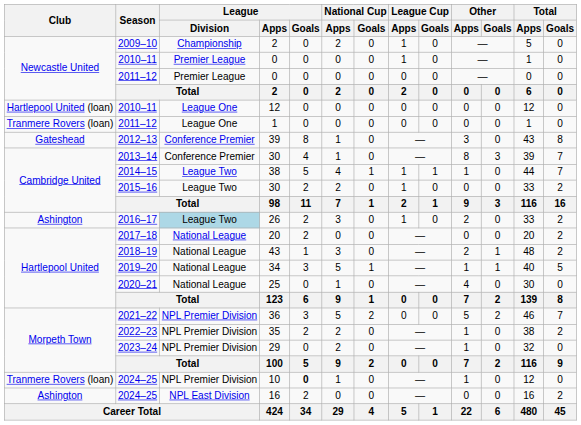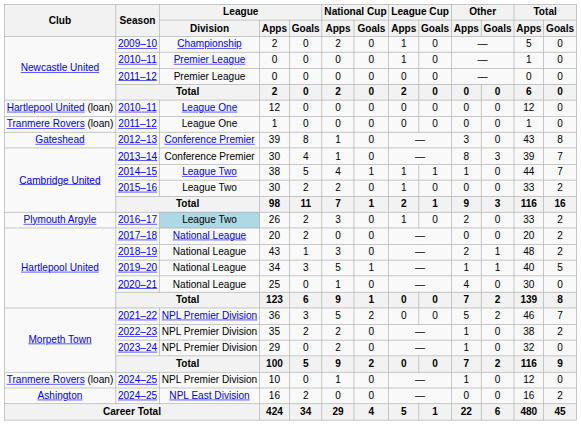 <table class="wikitable" style="text-align: center">
 <tr>
 <th rowspan="2">Club</th>
 <th rowspan="2">Season</th>
 <th colspan="3">League</th>
 <th colspan="2">National Cup</th>
 <th colspan="2">League Cup</th>
 <th colspan="2">Other</th>
 <th colspan="2">Total</th>
 </tr>
 <tr>
 <th>Division</th>
 <th>Apps</th>
 <th>Goals</th>
 <th>Apps</th>
 <th>Goals</th>
 <th>Apps</th>
 <th>Goals</th>
 <th>Apps</th>
 <th>Goals</th>
 <th>Apps</th>
 <th>Goals</th>
 </tr>
 <tr>
 <td rowspan="4" style="text-align: center;"><a href='#'>Newcastle United</a></td>
 <td style="text-align: center;"><a href='#'>2009–10</a></td>
 <td style="text-align: center;"><a href='#'>Championship</a></td>
 <td style="text-align: center;">2</td>
 <td style="text-align: center;">0</td>
 <td style="text-align: center;">2</td>
 <td style="text-align: center;">0</td>
 <td style="text-align: center;">1</td>
 <td style="text-align: center;">0</td>
 <td colspan="2" style="text-align: center;">—</td>
 <td style="text-align: center;">5</td>
 <td style="text-align: center;">0</td>
 </tr>
 <tr>
 <td style="text-align: center;"><a href='#'>2010–11</a></td>
 <td style="text-align: center;"><a href='#'>Premier League</a></td>
 <td style="text-align: center;">0</td>
 <td style="text-align: center;">0</td>
 <td style="text-align: center;">0</td>
 <td style="text-align: center;">0</td>
 <td style="text-align: center;">1</td>
 <td style="text-align: center;">0</td>
 <td colspan="2" style="text-align: center;">—</td>
 <td style="text-align: center;">1</td>
 <td style="text-align: center;">0</td>
 </tr>
 <tr>
 <td style="text-align: center;"><a href='#'>2011–12</a></td>
 <td style="text-align: center;">Premier League</td>
 <td style="text-align: center;">0</td>
 <td style="text-align: center;">0</td>
 <td style="text-align: center;">0</td>
 <td style="text-align: center;">0</td>
 <td style="text-align: center;">0</td>
 <td style="text-align: center;">0</td>
 <td colspan="2" style="text-align: center;">—</td>
 <td style="text-align: center;">0</td>
 <td style="text-align: center;">0</td>
 </tr>
 <tr>
 <th colspan="2" style="text-align: center; font-weight: bold;">Total</th>
 <th style="text-align: center; font-weight: bold;">2</th>
 <th style="text-align: center; font-weight: bold;">0</th>
 <th style="text-align: center; font-weight: bold;">2</th>
 <th style="text-align: center; font-weight: bold;">0</th>
 <th style="text-align: center; font-weight: bold;">2</th>
 <th style="text-align: center; font-weight: bold;">0</th>
 <th style="text-align: center; font-weight: bold;">0</th>
 <th style="text-align: center; font-weight: bold;">0</th>
 <th style="text-align: center; font-weight: bold;">6</th>
 <th style="text-align: center; font-weight: bold;">0</th>
 </tr>
 <tr>
 <td style="text-align: center;"><a href='#'>Hartlepool United</a> (loan)</td>
 <td style="text-align: center;"><a href='#'>2010–11</a></td>
 <td style="text-align: center;"><a href='#'>League One</a></td>
 <td style="text-align: center;">12</td>
 <td style="text-align: center;">0</td>
 <td style="text-align: center;">0</td>
 <td style="text-align: center;">0</td>
 <td style="text-align: center;">0</td>
 <td style="text-align: center;">0</td>
 <td style="text-align: center;">0</td>
 <td style="text-align: center;">0</td>
 <td style="text-align: center;">12</td>
 <td style="text-align: center;">0</td>
 </tr>
 <tr>
 <td style="text-align: center;"><a href='#'>Tranmere Rovers</a> (loan)</td>
 <td style="text-align: center;"><a href='#'>2011–12</a></td>
 <td style="text-align: center;">League One</td>
 <td style="text-align: center;">1</td>
 <td style="text-align: center;">0</td>
 <td style="text-align: center;">0</td>
 <td style="text-align: center;">0</td>
 <td style="text-align: center;">0</td>
 <td style="text-align: center;">0</td>
 <td style="text-align: center;">0</td>
 <td style="text-align: center;">0</td>
 <td style="text-align: center;">1</td>
 <td style="text-align: center;">0</td>
 </tr>
 <tr>
 <td style="text-align: center;"><a href='#'>Gateshead</a></td>
 <td style="text-align: center;"><a href='#'>2012–13</a></td>
 <td style="text-align: center;"><a href='#'>Conference Premier</a></td>
 <td style="text-align: center;">39</td>
 <td style="text-align: center;">8</td>
 <td style="text-align: center;">1</td>
 <td style="text-align: center;">0</td>
 <td colspan="2" style="text-align: center;">—</td>
 <td style="text-align: center;">3</td>
 <td style="text-align: center;">0</td>
 <td style="text-align: center;">43</td>
 <td style="text-align: center;">8</td>
 </tr>
 <tr>
 <td rowspan="4" style="text-align: center;"><a href='#'>Cambridge United</a></td>
 <td style="text-align: center;"><a href='#'>2013–14</a></td>
 <td style="text-align: center;">Conference Premier</td>
 <td style="text-align: center;">30</td>
 <td style="text-align: center;">4</td>
 <td style="text-align: center;">1</td>
 <td style="text-align: center;">0</td>
 <td colspan="2" style="text-align: center;">—</td>
 <td style="text-align: center;">8</td>
 <td style="text-align: center;">3</td>
 <td style="text-align: center;">39</td>
 <td style="text-align: center;">7</td>
 </tr>
 <tr>
 <td style="text-align: center;"><a href='#'>2014–15</a></td>
 <td style="text-align: center;"><a href='#'>League Two</a></td>
 <td style="text-align: center;">38</td>
 <td style="text-align: center;">5</td>
 <td style="text-align: center;">4</td>
 <td style="text-align: center;">1</td>
 <td style="text-align: center;">1</td>
 <td style="text-align: center;">1</td>
 <td style="text-align: center;">1</td>
 <td style="text-align: center;">0</td>
 <td style="text-align: center;">44</td>
 <td style="text-align: center;">7</td>
 </tr>
 <tr>
 <td style="text-align: center;"><a href='#'>2015–16</a></td>
 <td style="text-align: center;">League Two</td>
 <td style="text-align: center;">30</td>
 <td style="text-align: center;">2</td>
 <td style="text-align: center;">2</td>
 <td style="text-align: center;">0</td>
 <td style="text-align: center;">1</td>
 <td style="text-align: center;">0</td>
 <td style="text-align: center;">0</td>
 <td style="text-align: center;">0</td>
 <td style="text-align: center;">33</td>
 <td style="text-align: center;">2</td>
 </tr>
 <tr>
 <th colspan="2" style="text-align: center; font-weight: bold;">Total</th>
 <th style="text-align: center; font-weight: bold;">98</th>
 <th style="text-align: center; font-weight: bold;">11</th>
 <th style="text-align: center; font-weight: bold;">7</th>
 <th style="text-align: center; font-weight: bold;">1</th>
 <th style="text-align: center; font-weight: bold;">2</th>
 <th style="text-align: center; font-weight: bold;">1</th>
 <th style="text-align: center; font-weight: bold;">9</th>
 <th style="text-align: center; font-weight: bold;">3</th>
 <th style="text-align: center; font-weight: bold;">116</th>
 <th style="text-align: center; font-weight: bold;">16</th>
 </tr>
 <tr>
-<td style="text-align: center;"><a href='#'>Ashington</a></td>
+<td style="text-align: center;"><a href='#'>Plymouth Argyle</a></td>
 <td style="text-align: center;"><a href='#'>2016–17</a></td>
 <td style="background: lightblue; text-align: center;">League Two</td>
 <td style="text-align: center;">26</td>
 <td style="text-align: center;">2</td>
 <td style="text-align: center;">3</td>
 <td style="text-align: center;">0</td>
 <td style="text-align: center;">1</td>
 <td style="text-align: center;">0</td>
 <td style="text-align: center;">2</td>
 <td style="text-align: center;">0</td>
 <td style="text-align: center;">33</td>
 <td style="text-align: center;">2</td>
 </tr>
 <tr>
 <td rowspan="5" style="text-align: center;"><a href='#'>Hartlepool United</a></td>
 <td style="text-align: center;"><a href='#'>2017–18</a></td>
 <td style="text-align: center;"><a href='#'>National League</a></td>
 <td style="text-align: center;">20</td>
 <td style="text-align: center;">2</td>
 <td style="text-align: center;">0</td>
 <td style="text-align: center;">0</td>
 <td colspan="2" style="text-align: center;">—</td>
 <td style="text-align: center;">0</td>
 <td style="text-align: center;">0</td>
 <td style="text-align: center;">20</td>
 <td style="text-align: center;">2</td>
 </tr>
 <tr>
 <td style="text-align: center;"><a href='#'>2018–19</a></td>
 <td style="text-align: center;">National League</td>
 <td style="text-align: center;">43</td>
 <td style="text-align: center;">1</td>
 <td style="text-align: center;">3</td>
 <td style="text-align: center;">0</td>
 <td colspan="2" style="text-align: center;">—</td>
 <td style="text-align: center;">2</td>
 <td style="text-align: center;">1</td>
 <td style="text-align: center;">48</td>
 <td style="text-align: center;">2</td>
 </tr>
 <tr>
 <td style="text-align: center;"><a href='#'>2019–20</a></td>
 <td style="text-align: center;">National League</td>
 <td style="text-align: center;">34</td>
 <td style="text-align: center;">3</td>
 <td style="text-align: center;">5</td>
 <td style="text-align: center;">1</td>
 <td colspan="2" style="text-align: center;">—</td>
 <td style="text-align: center;">1</td>
 <td style="text-align: center;">1</td>
 <td style="text-align: center;">40</td>
 <td style="text-align: center;">5</td>
 </tr>
 <tr>
 <td style="text-align: center;"><a href='#'>2020–21</a></td>
 <td style="text-align: center;">National League</td>
 <td style="text-align: center;">25</td>
 <td style="text-align: center;">0</td>
 <td style="text-align: center;">1</td>
 <td style="text-align: center;">0</td>
 <td colspan="2" style="text-align: center;">—</td>
 <td style="text-align: center;">4</td>
 <td style="text-align: center;">0</td>
 <td style="text-align: center;">30</td>
 <td style="text-align: center;">0</td>
 </tr>
 <tr>
 <th colspan="2" style="text-align: center; font-weight: bold;">Total</th>
 <th style="text-align: center; font-weight: bold;">123</th>
 <th style="text-align: center; font-weight: bold;">6</th>
 <th style="text-align: center; font-weight: bold;">9</th>
 <th style="text-align: center; font-weight: bold;">1</th>
 <th style="text-align: center; font-weight: bold;">0</th>
 <th style="text-align: center; font-weight: bold;">0</th>
 <th style="text-align: center; font-weight: bold;">7</th>
 <th style="text-align: center; font-weight: bold;">2</th>
 <th style="text-align: center; font-weight: bold;">139</th>
 <th style="text-align: center; font-weight: bold;">8</th>
 </tr>
 <tr>
 <td rowspan="4" style="text-align: center;"><a href='#'>Morpeth Town</a></td>
 <td style="text-align: center;"><a href='#'>2021–22</a></td>
 <td style="text-align: center;"><a href='#'>NPL Premier Division</a></td>
 <td style="text-align: center;">36</td>
 <td style="text-align: center;">3</td>
 <td style="text-align: center;">5</td>
 <td style="text-align: center;">2</td>
 <td style="text-align: center;">0</td>
 <td style="text-align: center;">0</td>
 <td style="text-align: center;">5</td>
 <td style="text-align: center;">2</td>
 <td style="text-align: center;">46</td>
 <td style="text-align: center;">7</td>
 </tr>
 <tr>
 <td style="text-align: center;"><a href='#'>2022–23</a></td>
 <td style="text-align: center;">NPL Premier Division</td>
 <td style="text-align: center;">35</td>
 <td style="text-align: center;">2</td>
 <td style="text-align: center;">2</td>
 <td style="text-align: center;">0</td>
 <td colspan="2" style="text-align: center;">—</td>
 <td style="text-align: center;">1</td>
 <td style="text-align: center;">0</td>
 <td style="text-align: center;">38</td>
 <td style="text-align: center;">2</td>
 </tr>
 <tr>
 <td style="text-align: center;"><a href='#'>2023–24</a></td>
 <td style="text-align: center;">NPL Premier Division</td>
 <td style="text-align: center;">29</td>
 <td style="text-align: center;">0</td>
 <td style="text-align: center;">2</td>
 <td style="text-align: center;">0</td>
 <td colspan="2" style="text-align: center;">—</td>
 <td style="text-align: center;">1</td>
 <td style="text-align: center;">0</td>
 <td style="text-align: center;">32</td>
 <td style="text-align: center;">0</td>
 </tr>
 <tr>
 <th colspan="2" style="text-align: center; font-weight: bold;">Total</th>
 <th style="text-align: center; font-weight: bold;">100</th>
 <th style="text-align: center; font-weight: bold;">5</th>
 <th style="text-align: center; font-weight: bold;">9</th>
 <th style="text-align: center; font-weight: bold;">2</th>
 <th style="text-align: center; font-weight: bold;">0</th>
 <th style="text-align: center; font-weight: bold;">0</th>
 <th style="text-align: center; font-weight: bold;">7</th>
 <th style="text-align: center; font-weight: bold;">2</th>
 <th style="text-align: center; font-weight: bold;">116</th>
 <th style="text-align: center; font-weight: bold;">9</th>
 </tr>
 <tr>
 <td style="text-align: center;"><a href='#'>Tranmere Rovers</a> (loan)</td>
 <td style="text-align: center;"><a href='#'>2024–25</a></td>
 <td style="text-align: center;">NPL Premier Division</td>
 <td style="text-align: center;">10</td>
-<td style="text-align: center;"><strong>0</strong></td>
+<td style="text-align: center;">0</td>
 <td style="text-align: center;">1</td>
 <td style="text-align: center;">0</td>
 <td colspan="2" style="text-align: center;">—</td>
 <td style="text-align: center;">1</td>
 <td style="text-align: center;">0</td>
 <td style="text-align: center;">12</td>
 <td style="text-align: center;">0</td>
 </tr>
 <tr>
 <td style="text-align: center;"><a href='#'>Ashington</a></td>
 <td style="text-align: center;"><a href='#'>2024–25</a></td>
 <td style="text-align: center;"><a href='#'>NPL East Division</a></td>
 <td style="text-align: center;">16</td>
 <td style="text-align: center;">2</td>
 <td style="text-align: center;">0</td>
 <td style="text-align: center;">0</td>
 <td colspan="2" style="text-align: center;">—</td>
 <td style="text-align: center;">0</td>
 <td style="text-align: center;">0</td>
 <td style="text-align: center;">16</td>
 <td style="text-align: center;">2</td>
 </tr>
 <tr>
 <th colspan="3" style="text-align: center; font-weight: bold;">Career Total</th>
 <th style="text-align: center; font-weight: bold;">424</th>
 <th style="text-align: center; font-weight: bold;">34</th>
 <th style="text-align: center; font-weight: bold;">29</th>
 <th style="text-align: center; font-weight: bold;">4</th>
 <th style="text-align: center; font-weight: bold;">5</th>
 <th style="text-align: center; font-weight: bold;">1</th>
 <th style="text-align: center; font-weight: bold;">22</th>
 <th style="text-align: center; font-weight: bold;">6</th>
 <th style="text-align: center; font-weight: bold;">480</th>
 <th style="text-align: center; font-weight: bold;">45</th>
 </tr>
 </table>
